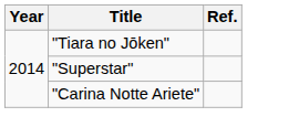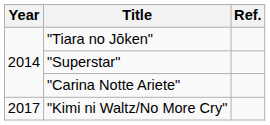 <table class="wikitable">
 <tr>
 <th>Year</th>
 <th>Title</th>
 <th>Ref.</th>
 </tr>
 <tr>
 <td rowspan="3">2014</td>
 <td>"Tiara no Jōken"</td>
 <td></td>
 </tr>
 <tr>
 <td>"Superstar"</td>
 <td></td>
 </tr>
 <tr>
 <td>"Carina Notte Ariete"</td>
 <td></td>
 </tr>
+<tr>
+<td>2017</td>
+<td>"Kimi ni Waltz/No More Cry"</td>
+<td></td>
+</tr>
 </table>
